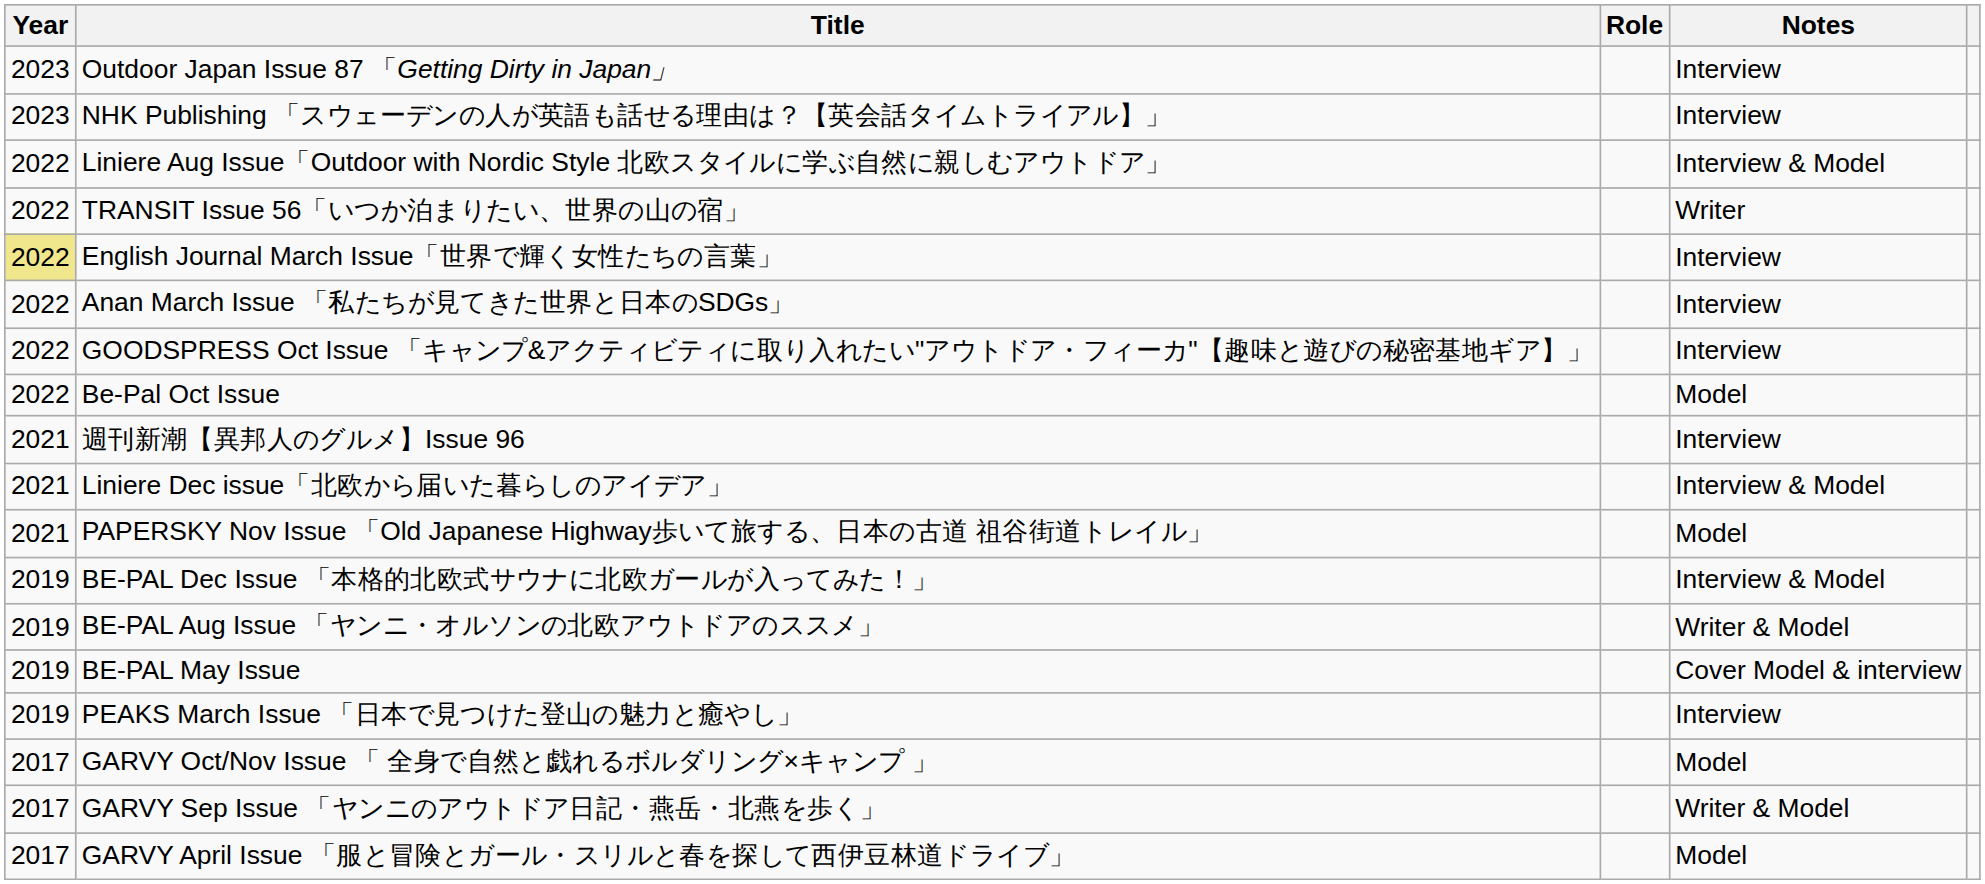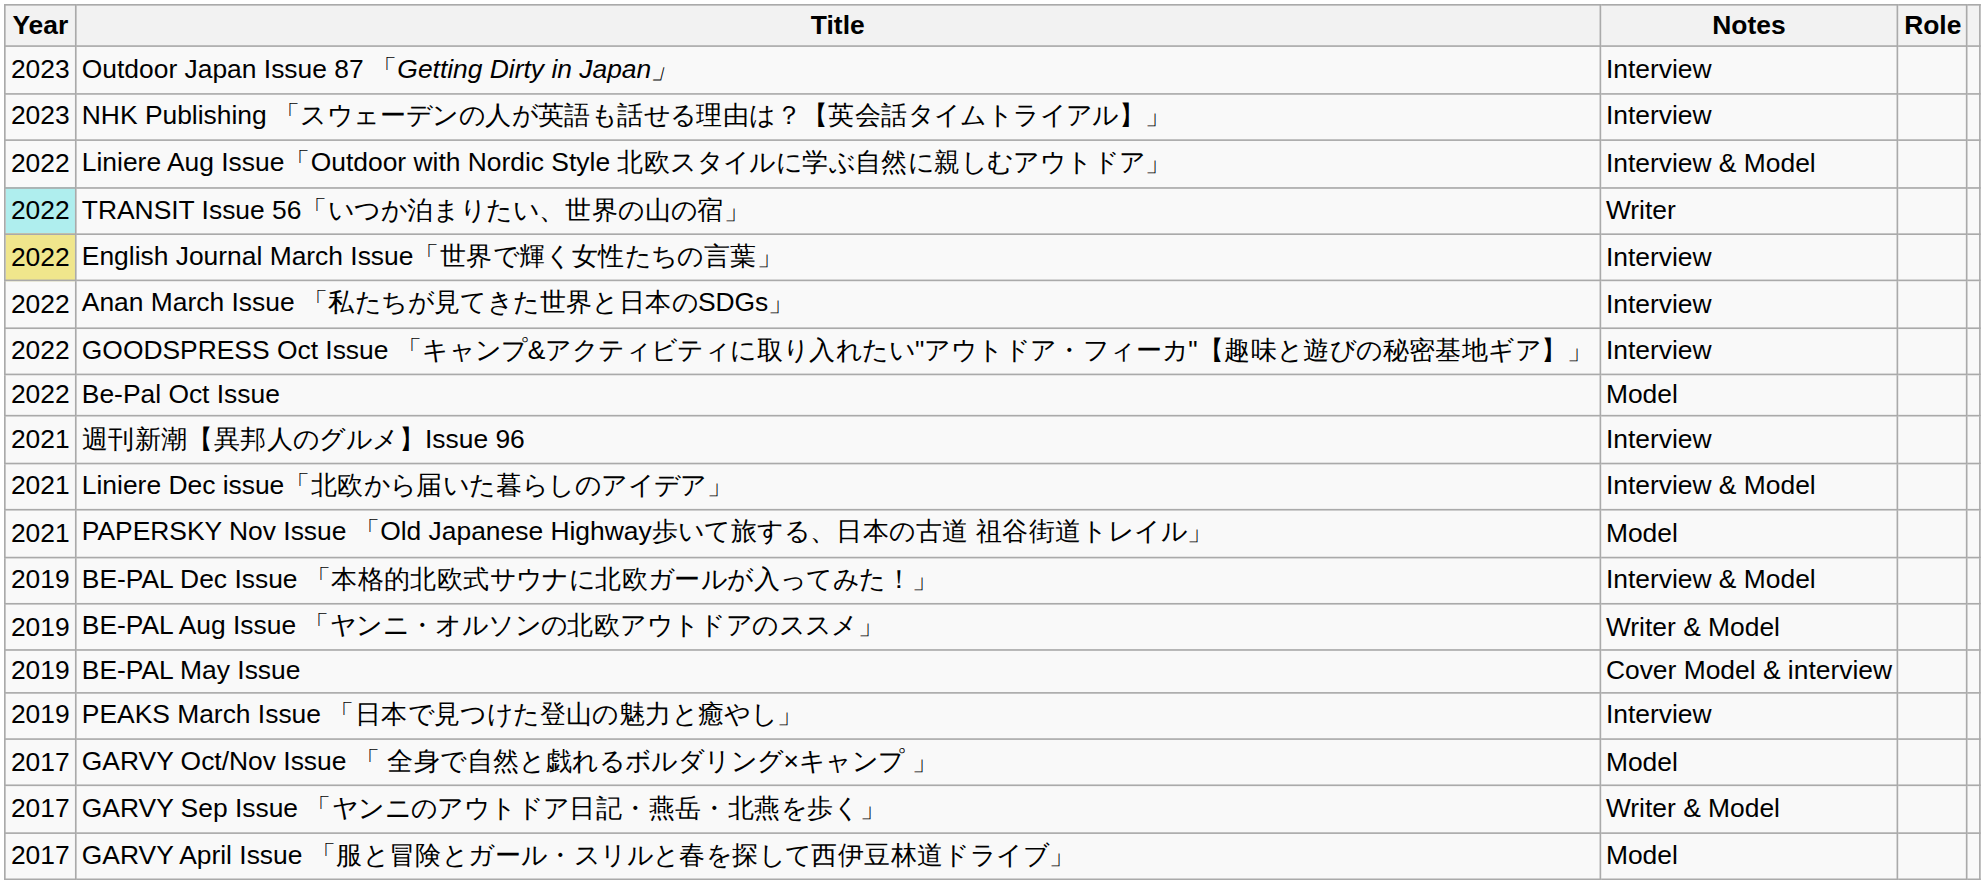 <table class="wikitable sortable">
 <tr>
 <th>Year</th>
 <th>Title</th>
+<th>Notes</th>
 <th>Role</th>
-<th>Notes</th>
 <th></th>
 </tr>
 <tr>
 <td>2023</td>
 <td>Outdoor Japan Issue 87 「<em>Getting Dirty in Japan」</em></td>
+<td>Interview</td>
 <td></td>
-<td>Interview</td>
 <td></td>
 </tr>
 <tr>
 <td>2023</td>
 <td>NHK Publishing 「スウェーデンの人が英語も話せる理由は？【英会話タイムトライアル】」</td>
+<td>Interview</td>
 <td></td>
-<td>Interview</td>
 <td></td>
 </tr>
 <tr>
 <td>2022</td>
 <td>Liniere Aug Issue「Outdoor with Nordic Style 北欧スタイルに学ぶ自然に親しむアウトドア」</td>
+<td>Interview & Model</td>
 <td></td>
-<td>Interview & Model</td>
 <td></td>
 </tr>
 <tr>
-<td>2022</td>
+<td style="background: paleturquoise;">2022</td>
 <td>TRANSIT Issue 56「いつか泊まりたい、世界の山の宿」</td>
+<td>Writer</td>
 <td></td>
-<td>Writer</td>
 <td></td>
 </tr>
 <tr>
 <td style="background: khaki;">2022</td>
 <td>English Journal March Issue「世界で輝く女性たちの言葉」</td>
+<td>Interview</td>
 <td></td>
-<td>Interview</td>
 <td></td>
 </tr>
 <tr>
 <td>2022</td>
 <td>Anan March Issue 「私たちが見てきた世界と日本のSDGs」</td>
+<td>Interview</td>
 <td></td>
-<td>Interview</td>
 <td></td>
 </tr>
 <tr>
 <td>2022</td>
 <td>GOODSPRESS Oct Issue 「キャンプ&アクティビティに取り入れたい"アウトドア・フィーカ"【趣味と遊びの秘密基地ギア】」</td>
+<td>Interview</td>
 <td></td>
-<td>Interview</td>
 <td></td>
 </tr>
 <tr>
 <td>2022</td>
 <td>Be-Pal Oct Issue</td>
+<td>Model</td>
 <td></td>
-<td>Model</td>
 <td></td>
 </tr>
 <tr>
 <td>2021</td>
 <td>週刊新潮【異邦人のグルメ】Issue 96</td>
+<td>Interview</td>
 <td></td>
-<td>Interview</td>
 <td></td>
 </tr>
 <tr>
 <td>2021</td>
 <td>Liniere Dec issue「北欧から届いた暮らしのアイデア」</td>
+<td>Interview & Model</td>
 <td></td>
-<td>Interview & Model</td>
 <td></td>
 </tr>
 <tr>
 <td>2021</td>
 <td>PAPERSKY Nov Issue 「Old Japanese Highway歩いて旅する、日本の古道 祖谷街道トレイル」</td>
+<td>Model</td>
 <td></td>
-<td>Model</td>
 <td></td>
 </tr>
 <tr>
 <td>2019</td>
 <td>BE-PAL Dec Issue 「本格的北欧式サウナに北欧ガールが入ってみた！」</td>
+<td>Interview & Model</td>
 <td></td>
-<td>Interview & Model</td>
 <td></td>
 </tr>
 <tr>
 <td>2019</td>
 <td>BE-PAL Aug Issue 「ヤンニ・オルソンの北欧アウトドアのススメ」</td>
+<td>Writer & Model</td>
 <td></td>
-<td>Writer & Model</td>
 <td></td>
 </tr>
 <tr>
 <td>2019</td>
 <td>BE-PAL  May Issue</td>
+<td>Cover Model & interview</td>
 <td></td>
-<td>Cover Model & interview</td>
 <td></td>
 </tr>
 <tr>
 <td>2019</td>
 <td>PEAKS March Issue 「日本で見つけた登山の魅力と癒やし」</td>
+<td>Interview</td>
 <td></td>
-<td>Interview</td>
 <td></td>
 </tr>
 <tr>
 <td>2017</td>
 <td>GARVY Oct/Nov Issue 「 全身で自然と戯れるボルダリング×キャンプ 」</td>
+<td>Model</td>
 <td></td>
-<td>Model</td>
 <td></td>
 </tr>
 <tr>
 <td>2017</td>
 <td>GARVY Sep Issue 「ヤンニのアウトドア日記・燕岳・北燕を歩く」</td>
+<td>Writer & Model</td>
 <td></td>
-<td>Writer & Model</td>
 <td></td>
 </tr>
 <tr>
 <td>2017</td>
 <td>GARVY April Issue 「服と冒険とガール・スリルと春を探して西伊豆林道ドライブ」</td>
+<td>Model</td>
 <td></td>
-<td>Model</td>
 <td></td>
 </tr>
 </table>
